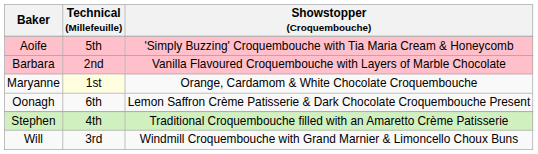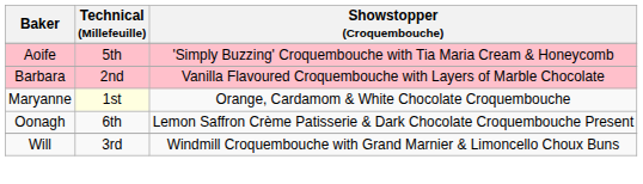 <table class="wikitable" style="text-align:center;">
 <tr>
 <th>Baker</th>
 <th>Technical<br><small>(Millefeuille)</small></th>
 <th>Showstopper<br><small>(Croquembouche)</small></th>
 </tr>
 <tr>
 </tr>
 <tr style="background:pink;">
 <td>Aoife</td>
 <td>5th</td>
 <td>'Simply Buzzing' Croquembouche with Tia Maria Cream & Honeycomb</td>
 </tr>
 <tr>
 </tr>
 <tr style="background:pink;">
 <td>Barbara</td>
 <td>2nd</td>
 <td>Vanilla Flavoured Croquembouche with Layers of Marble Chocolate</td>
 </tr>
 <tr>
 <td>Maryanne</td>
 <td style="background: lightyellow;">1st</td>
 <td>Orange, Cardamom & White Chocolate Croquembouche</td>
 </tr>
 <tr>
 <td>Oonagh</td>
 <td>6th</td>
 <td>Lemon Saffron Crème Patisserie & Dark Chocolate Croquembouche Present</td>
 </tr>
 <tr>
 </tr>
-<tr style="background:#d0f0c0">
-<td>Stephen</td>
-<td>4th</td>
-<td>Traditional Croquembouche filled with an Amaretto Crème Patisserie</td>
-</tr>
 <tr>
 <td>Will</td>
 <td>3rd</td>
 <td>Windmill Croquembouche with Grand Marnier & Limoncello Choux Buns</td>
 </tr>
 </table>
